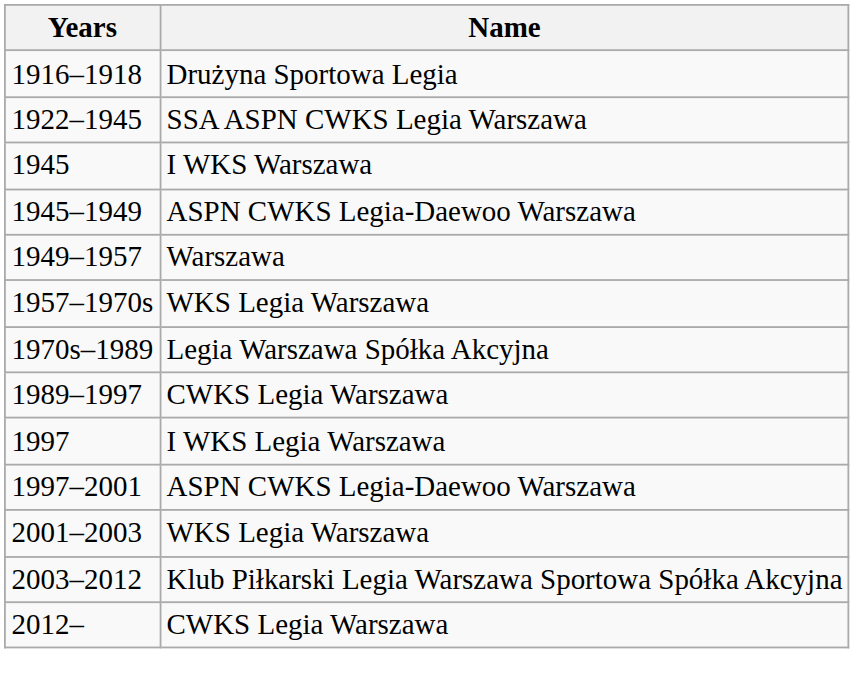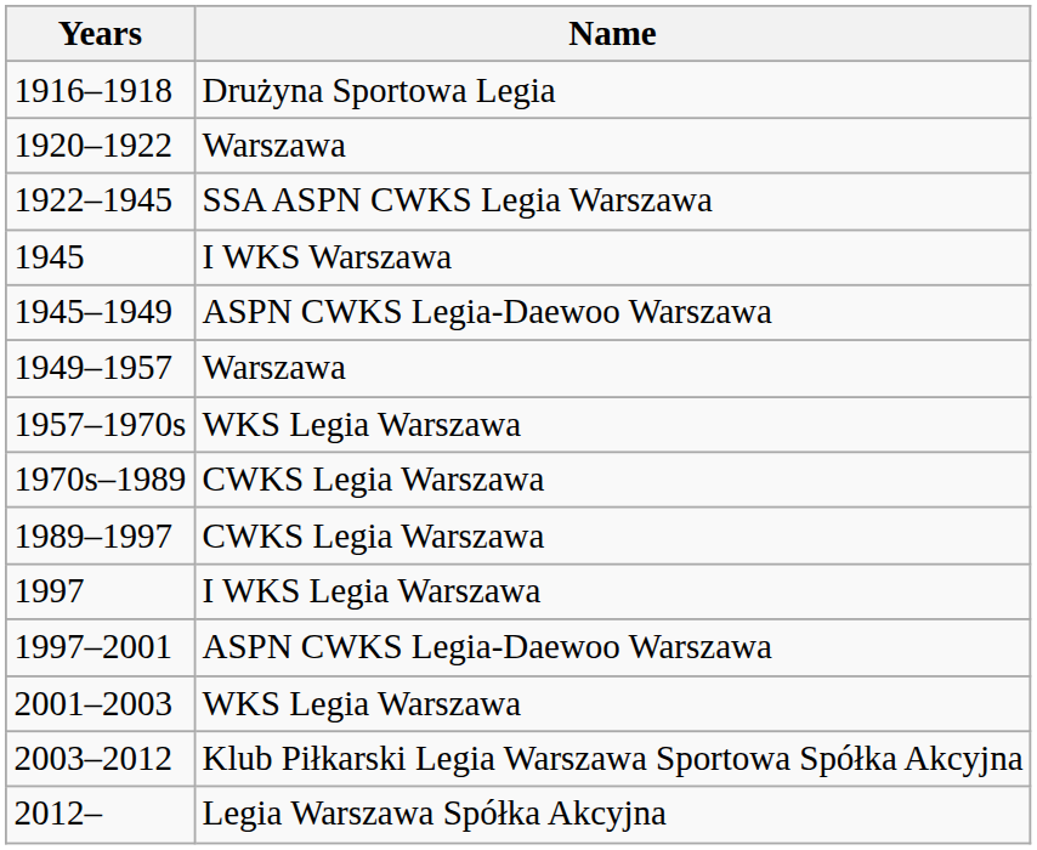 <table class="wikitable">
 <tr>
 <th>Years</th>
 <th>Name</th>
 </tr>
 <tr>
 <td>1916–1918</td>
 <td>Drużyna Sportowa Legia</td>
+</tr>
+<tr>
+<td>1920–1922</td>
+<td> Warszawa</td>
 </tr>
 <tr>
 <td>1922–1945</td>
 <td>SSA ASPN CWKS Legia Warszawa</td>
 </tr>
 <tr>
 <td>1945</td>
 <td>I WKS Warszawa</td>
 </tr>
 <tr>
 <td>1945–1949</td>
 <td>ASPN CWKS Legia-Daewoo Warszawa</td>
 </tr>
 <tr>
 <td>1949–1957</td>
 <td> Warszawa</td>
 </tr>
 <tr>
 <td>1957–1970s</td>
 <td>WKS Legia Warszawa</td>
 </tr>
 <tr>
 <td>1970s–1989</td>
-<td>Legia Warszawa Spółka Akcyjna</td>
+<td>CWKS Legia Warszawa</td>
 </tr>
 <tr>
 <td>1989–1997</td>
 <td> CWKS Legia Warszawa</td>
 </tr>
 <tr>
 <td>1997</td>
 <td>I WKS Legia Warszawa</td>
 </tr>
 <tr>
 <td>1997–2001</td>
 <td> ASPN CWKS Legia-Daewoo Warszawa</td>
 </tr>
 <tr>
 <td>2001–2003</td>
 <td>WKS Legia Warszawa</td>
 </tr>
 <tr>
 <td>2003–2012</td>
 <td>Klub Piłkarski Legia Warszawa Sportowa Spółka Akcyjna</td>
 </tr>
 <tr>
 <td>2012–</td>
-<td>CWKS Legia Warszawa</td>
+<td>Legia Warszawa Spółka Akcyjna</td>
 </tr>
 </table>
